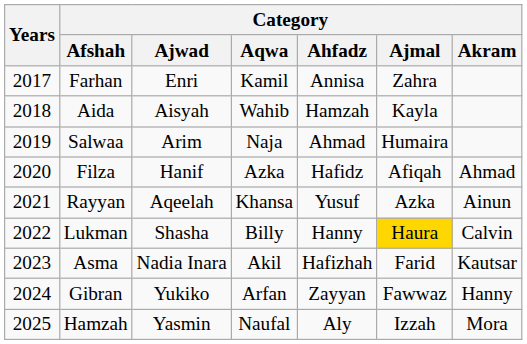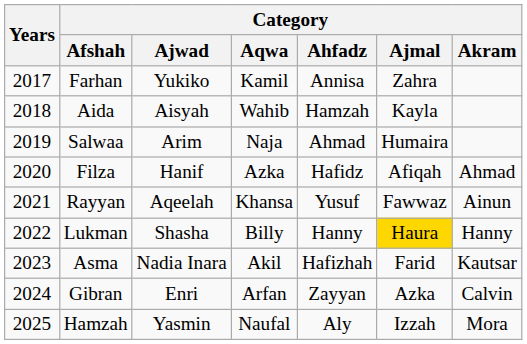 <table class="wikitable" style="text-align:center; font-size:100%">
 <tr>
 <th rowspan="2">Years</th>
 <th colspan="6">Category</th>
 </tr>
 <tr>
 <th>Afshah</th>
 <th>Ajwad</th>
 <th>Aqwa</th>
 <th>Ahfadz</th>
 <th>Ajmal</th>
 <th>Akram</th>
 </tr>
 <tr>
 <td>2017</td>
 <td>Farhan</td>
-<td>Enri</td>
+<td>Yukiko</td>
 <td>Kamil</td>
 <td>Annisa</td>
 <td>Zahra</td>
 <td> </td>
 </tr>
 <tr>
 <td>2018</td>
 <td>Aida</td>
 <td>Aisyah</td>
 <td>Wahib</td>
 <td>Hamzah</td>
 <td>Kayla</td>
 <td> </td>
 </tr>
 <tr>
 <td>2019</td>
 <td>Salwaa</td>
 <td>Arim</td>
 <td>Naja</td>
 <td>Ahmad</td>
 <td>Humaira</td>
 <td> </td>
 </tr>
 <tr>
 <td>2020</td>
 <td>Filza</td>
 <td>Hanif</td>
 <td>Azka</td>
 <td>Hafidz</td>
 <td>Afiqah</td>
 <td>Ahmad</td>
 </tr>
 <tr>
 <td>2021</td>
 <td>Rayyan</td>
 <td>Aqeelah</td>
 <td>Khansa</td>
 <td>Yusuf</td>
-<td>Azka</td>
+<td>Fawwaz</td>
 <td>Ainun</td>
 </tr>
 <tr>
 <td>2022</td>
 <td>Lukman</td>
 <td>Shasha</td>
 <td>Billy</td>
 <td>Hanny</td>
 <td style="background: gold;">Haura</td>
-<td>Calvin</td>
+<td>Hanny</td>
 </tr>
 <tr>
 <td>2023</td>
 <td>Asma</td>
 <td>Nadia Inara</td>
 <td>Akil</td>
 <td>Hafizhah</td>
 <td>Farid</td>
 <td>Kautsar</td>
 </tr>
 <tr>
 <td>2024</td>
 <td>Gibran</td>
-<td>Yukiko</td>
+<td>Enri</td>
 <td>Arfan</td>
 <td>Zayyan</td>
-<td>Fawwaz</td>
-<td>Hanny</td>
+<td>Azka</td>
+<td>Calvin</td>
 </tr>
 <tr>
 <td>2025</td>
 <td>Hamzah</td>
 <td>Yasmin</td>
 <td>Naufal</td>
 <td>Aly</td>
 <td>Izzah</td>
 <td>Mora</td>
 </tr>
 </table>
